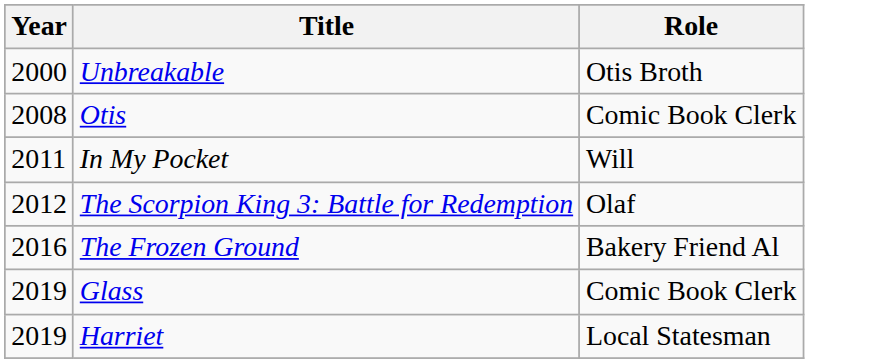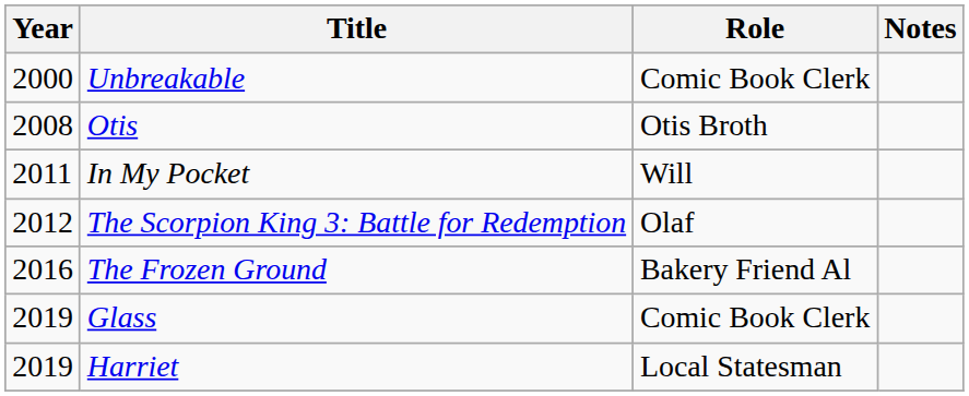 <table class="wikitable sortable">
 <tr>
 <th>Year</th>
 <th>Title</th>
 <th>Role</th>
+<th>Notes</th>
 </tr>
 <tr>
 <td>2000</td>
 <td><a href='#'><em>Unbreakable</em></a></td>
-<td>Otis Broth</td>
+<td>Comic Book Clerk</td>
+<td></td>
 </tr>
 <tr>
 <td>2008</td>
 <td><a href='#'><em>Otis</em></a></td>
-<td>Comic Book Clerk</td>
+<td>Otis Broth</td>
+<td></td>
 </tr>
 <tr>
 <td>2011</td>
 <td><em>In My Pocket</em></td>
 <td>Will</td>
+<td></td>
 </tr>
 <tr>
 <td>2012</td>
 <td><em><a href='#'>The Scorpion King 3: Battle for Redemption</a></em></td>
 <td>Olaf</td>
+<td></td>
 </tr>
 <tr>
 <td>2016</td>
 <td><em><a href='#'>The Frozen Ground</a></em></td>
 <td>Bakery Friend Al</td>
+<td></td>
 </tr>
 <tr>
 <td>2019</td>
 <td><a href='#'><em>Glass</em></a></td>
 <td>Comic Book Clerk</td>
+<td></td>
 </tr>
 <tr>
 <td>2019</td>
 <td><a href='#'><em>Harriet</em></a></td>
 <td>Local Statesman</td>
+<td></td>
 </tr>
 </table>
